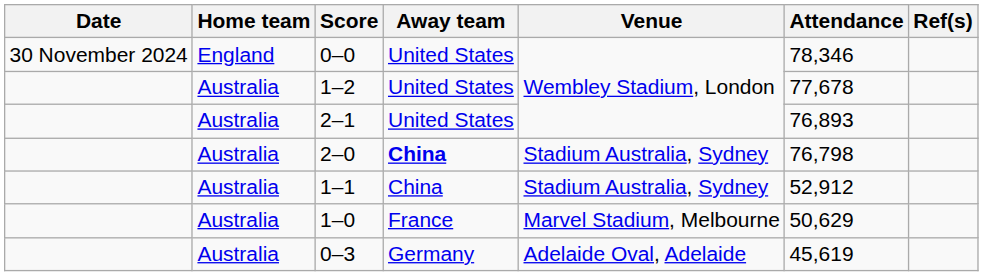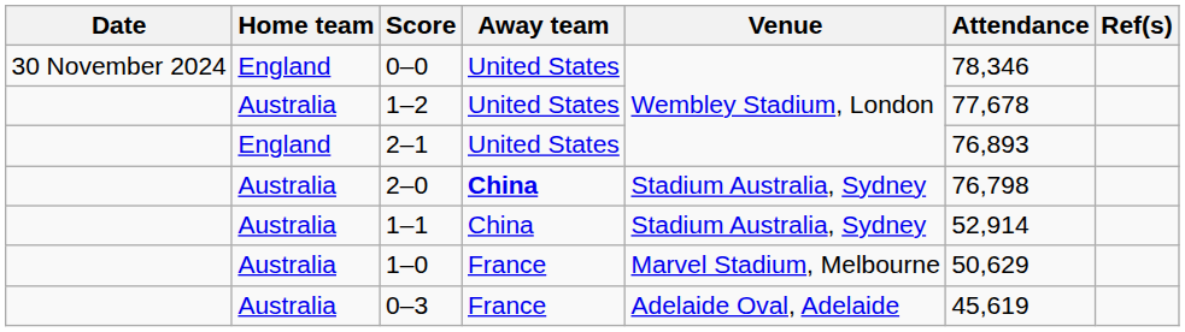 <table class="wikitable sortable">
 <tr>
 <th>Date</th>
 <th>Home team</th>
 <th>Score</th>
 <th>Away team</th>
 <th>Venue</th>
 <th>Attendance</th>
 <th>Ref(s)</th>
 </tr>
 <tr>
 <td>30 November 2024</td>
 <td> <a href='#'>England</a></td>
 <td>0–0</td>
 <td> <a href='#'>United States</a></td>
 <td rowspan="3"> <a href='#'>Wembley Stadium</a>, London</td>
 <td>78,346</td>
 <td></td>
 </tr>
 <tr>
 <td></td>
 <td> <a href='#'>Australia</a></td>
 <td>1–2</td>
 <td> <a href='#'>United States</a></td>
 <td>77,678</td>
 <td></td>
 </tr>
 <tr>
 <td></td>
-<td> <a href='#'>Australia</a></td>
+<td> <a href='#'>England</a></td>
 <td>2–1</td>
 <td> <a href='#'>United States</a></td>
 <td>76,893</td>
 <td></td>
 </tr>
 <tr>
 <td></td>
 <td> <a href='#'>Australia</a></td>
 <td>2–0</td>
 <td><strong> <a href='#'>China</a></strong></td>
 <td> <a href='#'>Stadium Australia</a>, <a href='#'>Sydney</a></td>
 <td>76,798</td>
 <td></td>
 </tr>
 <tr>
 <td></td>
 <td> <a href='#'>Australia</a></td>
 <td>1–1</td>
 <td> <a href='#'>China</a></td>
 <td> <a href='#'>Stadium Australia</a>, <a href='#'>Sydney</a></td>
-<td>52,912</td>
+<td>52,914</td>
 <td></td>
 </tr>
 <tr>
 <td></td>
 <td> <a href='#'>Australia</a></td>
 <td>1–0</td>
 <td> <a href='#'>France</a></td>
 <td> <a href='#'>Marvel Stadium</a>, Melbourne</td>
 <td>50,629</td>
 <td></td>
 </tr>
 <tr>
 <td></td>
 <td> <a href='#'>Australia</a></td>
 <td>0–3</td>
-<td> <a href='#'>Germany</a></td>
+<td> <a href='#'>France</a></td>
 <td> <a href='#'>Adelaide Oval</a>, <a href='#'>Adelaide</a></td>
 <td>45,619</td>
 <td></td>
 </tr>
 </table>
